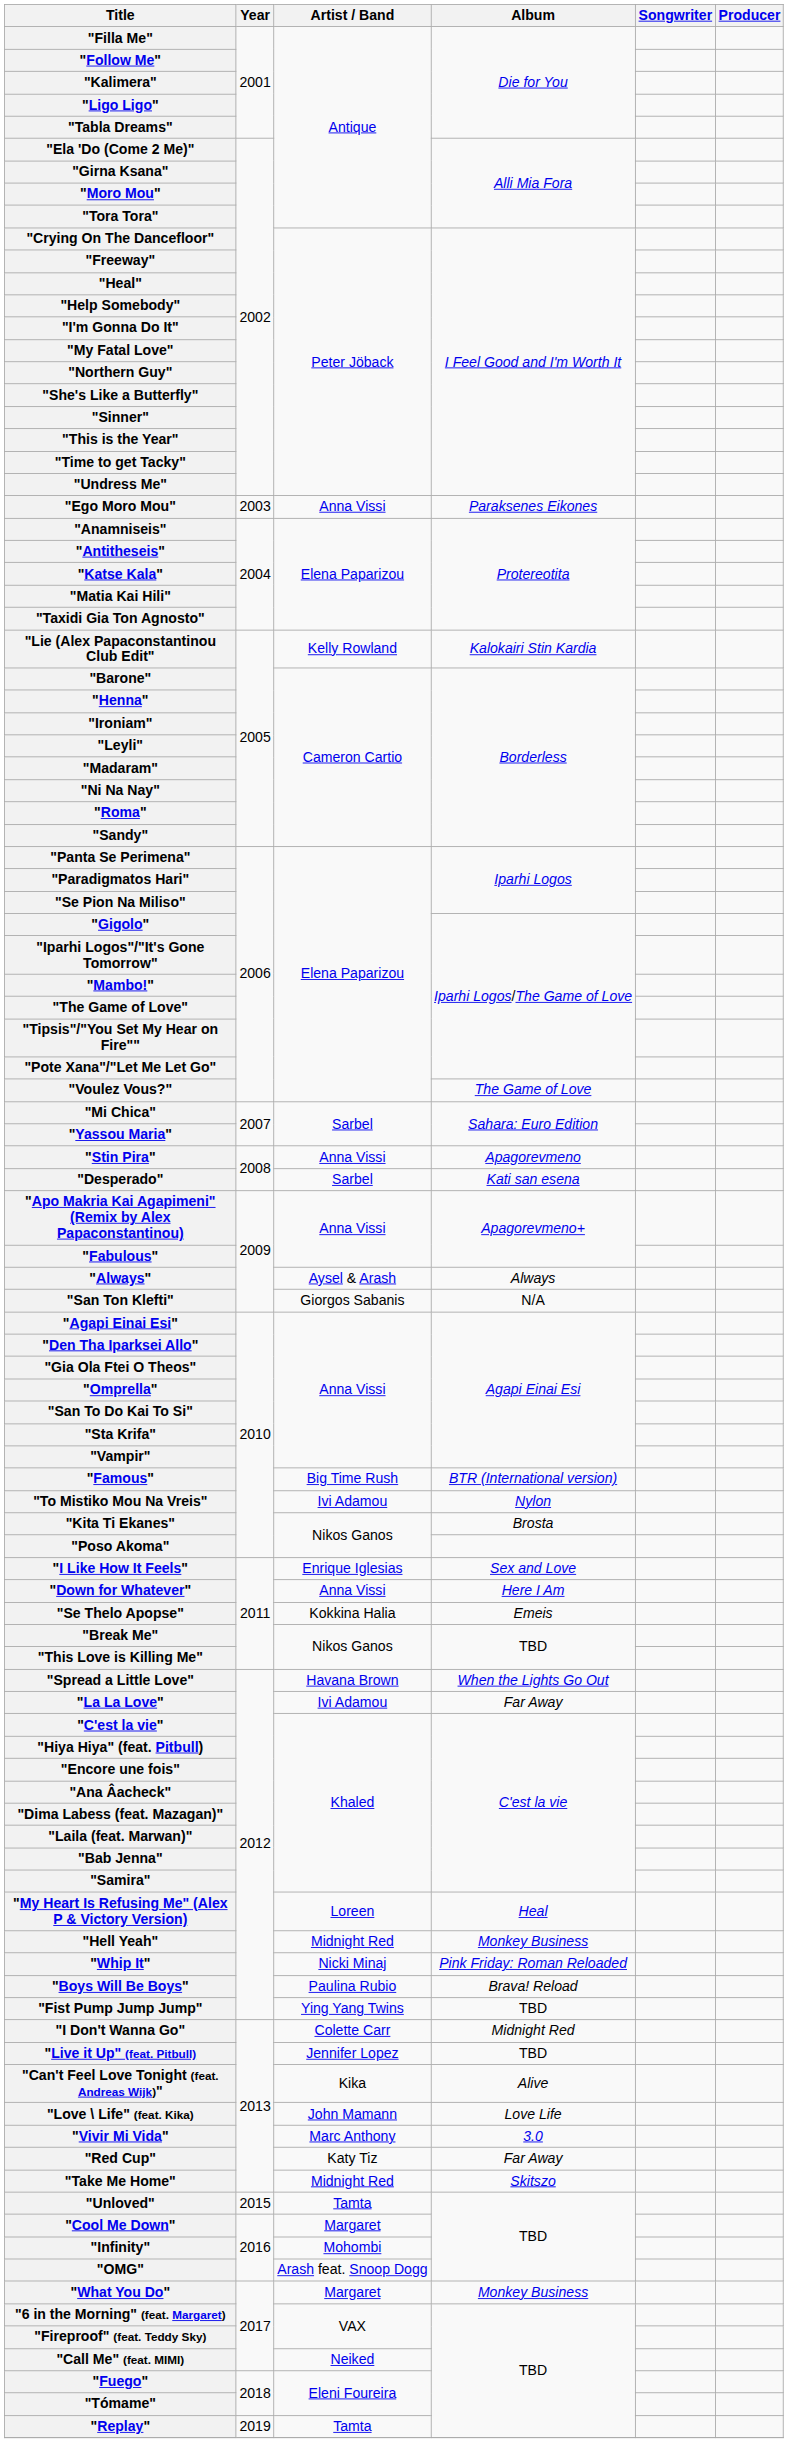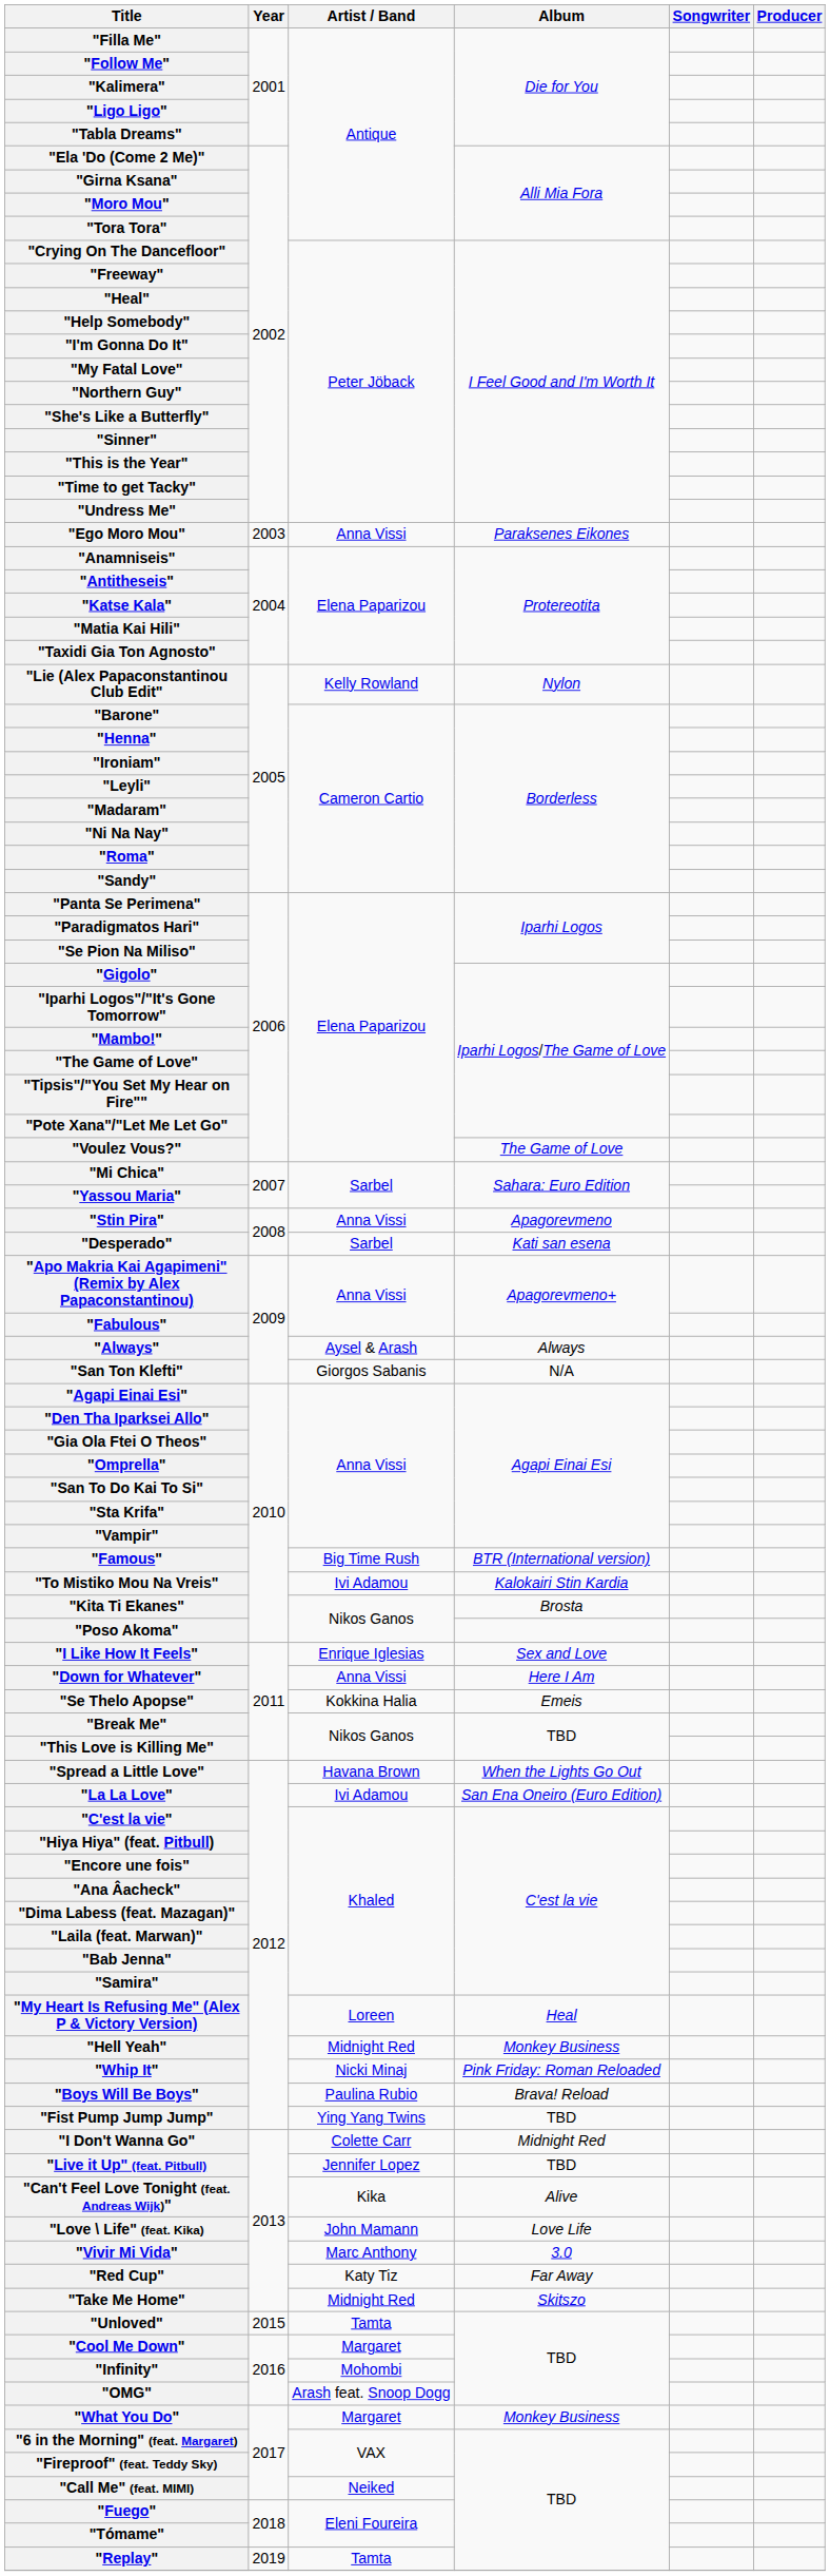 <table class="wikitable plainrowheaders" style="text-align:center;">
 <tr>
 <th scope="col" style="width:16em;">Title</th>
 <th scope="col">Year</th>
 <th scope="col">Artist / Band</th>
 <th scope="col">Album</th>
 <th scope="col"><a href='#'>Songwriter</a></th>
 <th scope="col"><a href='#'>Producer</a></th>
 </tr>
 <tr>
 <th scope="row">"Filla Me"</th>
 <td rowspan="5">2001</td>
 <td rowspan="9"><a href='#'>Antique</a></td>
 <td rowspan="5"><em><a href='#'>Die for You</a></em></td>
 <td align="center"></td>
 <td></td>
 </tr>
 <tr>
 <th scope="row">"<a href='#'>Follow Me</a>"</th>
 <td align="center"></td>
 <td></td>
 </tr>
 <tr>
 <th scope="row">"Kalimera"</th>
 <td align="center"></td>
 <td></td>
 </tr>
 <tr>
 <th scope="row">"<a href='#'>Ligo Ligo</a>"</th>
 <td align="center"></td>
 <td></td>
 </tr>
 <tr>
 <th scope="row">"Tabla Dreams"</th>
 <td align="center"></td>
 <td></td>
 </tr>
 <tr>
 <th scope="row">"Ela 'Do (Come 2 Me)"</th>
 <td rowspan="16">2002</td>
 <td rowspan="4"><em><a href='#'>Alli Mia Fora</a></em></td>
 <td align="center"></td>
 <td align="center"></td>
 </tr>
 <tr>
 <th scope="row">"Girna Ksana"</th>
 <td></td>
 <td align="center"></td>
 </tr>
 <tr>
 <th scope="row">"<a href='#'>Moro Mou</a>"</th>
 <td></td>
 <td align="center"></td>
 </tr>
 <tr>
 <th scope="row">"Tora Tora"</th>
 <td></td>
 <td align="center"></td>
 </tr>
 <tr>
 <th scope="row">"Crying On The Dancefloor"</th>
 <td rowspan="12"><a href='#'>Peter Jöback</a></td>
 <td rowspan="12"><em><a href='#'>I Feel Good and I'm Worth It</a></em></td>
 <td></td>
 <td align="center"></td>
 </tr>
 <tr>
 <th scope="row">"Freeway"</th>
 <td></td>
 <td align="center"></td>
 </tr>
 <tr>
 <th scope="row">"Heal"</th>
 <td></td>
 <td align="center"></td>
 </tr>
 <tr>
 <th scope="row">"Help Somebody"</th>
 <td></td>
 <td align="center"></td>
 </tr>
 <tr>
 <th scope="row">"I'm Gonna Do It"</th>
 <td></td>
 <td align="center"></td>
 </tr>
 <tr>
 <th scope="row">"My Fatal Love"</th>
 <td></td>
 <td align="center"></td>
 </tr>
 <tr>
 <th scope="row">"Northern Guy"</th>
 <td></td>
 <td align="center"></td>
 </tr>
 <tr>
 <th scope="row">"She's Like a Butterfly"</th>
 <td></td>
 <td align="center"></td>
 </tr>
 <tr>
 <th scope="row">"Sinner"</th>
 <td></td>
 <td align="center"></td>
 </tr>
 <tr>
 <th scope="row">"This is the Year"</th>
 <td></td>
 <td align="center"></td>
 </tr>
 <tr>
 <th scope="row">"Time to get Tacky"</th>
 <td align="center"></td>
 </tr>
 <tr>
 <th scope="row">"Undress Me"</th>
 <td></td>
 <td align="center"></td>
 </tr>
 <tr>
 <th scope="row">"Ego Moro Mou"</th>
 <td>2003</td>
 <td><a href='#'>Anna Vissi</a></td>
 <td><em><a href='#'>Paraksenes Eikones</a></em></td>
 <td align="center"></td>
 <td align="center"></td>
 </tr>
 <tr>
 <th scope="row">"Anamniseis"</th>
 <td rowspan="5">2004</td>
 <td rowspan="5"><a href='#'>Elena Paparizou</a></td>
 <td rowspan="5"><em><a href='#'>Protereotita</a></em></td>
 <td align="center"></td>
 <td align="center"></td>
 </tr>
 <tr>
 <th scope="row">"<a href='#'>Antitheseis</a>"</th>
 <td></td>
 <td align="center"></td>
 </tr>
 <tr>
 <th scope="row">"<a href='#'>Katse Kala</a>"</th>
 <td align="center"></td>
 <td align="center"></td>
 </tr>
 <tr>
 <th scope="row">"Matia Kai Hili"</th>
 <td align="center"></td>
 <td align="center"></td>
 </tr>
 <tr>
 <th scope="row">"Taxidi Gia Ton Agnosto"</th>
 <td align="center"></td>
 <td align="center"></td>
 </tr>
 <tr>
 <th scope="row">"Lie (Alex Papaconstantinou Club Edit"</th>
 <td rowspan="9">2005</td>
 <td><a href='#'>Kelly Rowland</a></td>
-<td><em><a href='#'>Kalokairi Stin Kardia</a></em></td>
+<td><em><a href='#'>Nylon</a></em></td>
 <td></td>
 <td align="center"></td>
 </tr>
 <tr>
 <th scope="row">"Barone"</th>
 <td rowspan="8"><a href='#'>Cameron Cartio</a></td>
 <td rowspan="8"><em><a href='#'>Borderless</a></em></td>
 <td align="center"></td>
 <td align="center"></td>
 </tr>
 <tr>
 <th scope="row">"<a href='#'>Henna</a>"</th>
 <td align="center"></td>
 <td align="center"></td>
 </tr>
 <tr>
 <th scope="row">"Ironiam"</th>
 <td align="center"></td>
 <td align="center"></td>
 </tr>
 <tr>
 <th scope="row">"Leyli"</th>
 <td align="center"></td>
 <td align="center"></td>
 </tr>
 <tr>
 <th scope="row">"Madaram"</th>
 <td align="center"></td>
 <td align="center"></td>
 </tr>
 <tr>
 <th scope="row">"Ni Na Nay"</th>
 <td align="center"></td>
 <td align="center"></td>
 </tr>
 <tr>
 <th scope="row">"<a href='#'>Roma</a>"</th>
 <td></td>
 <td align="center"></td>
 </tr>
 <tr>
 <th scope="row">"Sandy"</th>
 <td align="center"></td>
 <td align="center"></td>
 </tr>
 <tr>
 <th scope="row">"Panta Se Perimena"</th>
 <td rowspan="10">2006</td>
 <td rowspan="10"><a href='#'>Elena Paparizou</a></td>
 <td rowspan="3"><em><a href='#'>Iparhi Logos</a></em></td>
 <td></td>
 <td align="center"></td>
 </tr>
 <tr>
 <th scope="row">"Paradigmatos Hari"</th>
 <td></td>
 <td align="center"></td>
 </tr>
 <tr>
 <th scope="row">"Se Pion Na Miliso"</th>
 <td></td>
 <td align="center"></td>
 </tr>
 <tr>
 <th scope="row">"<a href='#'>Gigolo</a>"</th>
 <td rowspan="6"><em><a href='#'>Iparhi Logos</a></em>/<em><a href='#'>The Game of Love</a></em></td>
 <td align="center"></td>
 <td align="center"></td>
 </tr>
 <tr>
 <th scope="row">"Iparhi Logos"/"It's Gone Tomorrow"</th>
 <td></td>
 <td align="center"></td>
 </tr>
 <tr>
 <th scope="row">"<a href='#'>Mambo!</a>"</th>
 <td align="center"></td>
 <td align="center"></td>
 </tr>
 <tr>
 <th scope="row">"The Game of Love"</th>
 <td align="center"></td>
 <td align="center"></td>
 </tr>
 <tr>
 <th scope="row">"Tipsis"/"You Set My Hear on Fire""</th>
 <td></td>
 <td align="center"></td>
 </tr>
 <tr>
 <th scope="row">"Pote Xana"/"Let Me Let Go"</th>
 <td align="center"></td>
 <td align="center"></td>
 </tr>
 <tr>
 <th scope="row">"Voulez Vous?"</th>
 <td><em><a href='#'>The Game of Love</a></em></td>
 <td align="center"></td>
 <td align="center"></td>
 </tr>
 <tr>
 <th scope="row">"Mi Chica"</th>
 <td rowspan="2">2007</td>
 <td rowspan="2"><a href='#'>Sarbel</a></td>
 <td rowspan="2"><em><a href='#'>Sahara: Euro Edition</a></em></td>
 <td align="center"></td>
 <td align="center"></td>
 </tr>
 <tr>
 <th scope="row">"<a href='#'>Yassou Maria</a>"</th>
 <td align="center"></td>
 <td align="center"></td>
 </tr>
 <tr>
 <th scope="row">"<a href='#'>Stin Pira</a>"</th>
 <td rowspan="2">2008</td>
 <td><a href='#'>Anna Vissi</a></td>
 <td><em><a href='#'>Apagorevmeno</a></em></td>
 <td align="center"></td>
 <td align="center"></td>
 </tr>
 <tr>
 <th scope="row">"Desperado"</th>
 <td><a href='#'>Sarbel</a></td>
 <td><em><a href='#'>Kati san esena</a></em></td>
 <td align="center"></td>
 <td align="center"></td>
 </tr>
 <tr>
 <th scope="row">"<a href='#'>Apo Makria Kai Agapimeni" (Remix by Alex Papaconstantinou)</a></th>
 <td rowspan="4">2009</td>
 <td rowspan="2"><a href='#'>Anna Vissi</a></td>
 <td rowspan="2"><em><a href='#'>Apagorevmeno+</a></em></td>
 <td></td>
 <td align="center"></td>
 </tr>
 <tr>
 <th scope="row">"<a href='#'>Fabulous</a>"</th>
 <td align="center"></td>
 <td align="center"></td>
 </tr>
 <tr>
 <th scope="row">"<a href='#'>Always</a>"</th>
 <td><a href='#'>Aysel</a>  & <a href='#'>Arash</a></td>
 <td><em>Always</em></td>
 <td align="center"></td>
 <td align="center"></td>
 </tr>
 <tr>
 <th scope="row">"San Ton Klefti"</th>
 <td>Giorgos Sabanis</td>
 <td>N/A</td>
 <td align="center"></td>
 <td align="center"></td>
 </tr>
 <tr>
 <th scope="row">"<a href='#'>Agapi Einai Esi</a>"</th>
 <td rowspan="11">2010</td>
 <td rowspan="7"><a href='#'>Anna Vissi</a></td>
 <td rowspan="7"><em><a href='#'>Agapi Einai Esi</a></em></td>
 <td></td>
 <td align="center"></td>
 </tr>
 <tr>
 <th scope="row">"<a href='#'>Den Tha Iparksei Allo</a>"</th>
 <td></td>
 <td align="center"></td>
 </tr>
 <tr>
 <th scope="row">"Gia Ola Ftei O Theos"</th>
 <td></td>
 <td align="center"></td>
 </tr>
 <tr>
 <th scope="row">"<a href='#'>Omprella</a>"</th>
 <td></td>
 <td align="center"></td>
 </tr>
 <tr>
 <th scope="row">"San To Do Kai To Si"</th>
 <td></td>
 <td align="center"></td>
 </tr>
 <tr>
 <th scope="row">"Sta Krifa"</th>
 <td></td>
 <td align="center"></td>
 </tr>
 <tr>
 <th scope="row">"Vampir"</th>
 <td></td>
 <td align="center"></td>
 </tr>
 <tr>
 <th scope="row">"<a href='#'>Famous</a>"</th>
 <td><a href='#'>Big Time Rush</a></td>
 <td><em><a href='#'>BTR (International version)</a></em></td>
 <td></td>
 <td align="center"></td>
 </tr>
 <tr>
 <th scope="row">"To Mistiko Mou Na Vreis"</th>
 <td><a href='#'>Ivi Adamou</a></td>
-<td><em><a href='#'>Nylon</a></em></td>
+<td><em><a href='#'>Kalokairi Stin Kardia</a></em></td>
 <td align="center"></td>
 <td align="center"></td>
 </tr>
 <tr>
 <th scope="row">"Kita Ti Ekanes"</th>
 <td rowspan="2">Nikos Ganos</td>
 <td><em>Brosta</em></td>
 <td align="center"></td>
 <td align="center"></td>
 </tr>
 <tr>
 <th scope="row">"Poso Akoma"</th>
 <td></td>
 <td align="center"></td>
 </tr>
 <tr>
 <th scope="row">"<a href='#'>I Like How It Feels</a>"</th>
 <td rowspan="5">2011</td>
 <td><a href='#'>Enrique Iglesias</a></td>
 <td><em><a href='#'>Sex and Love</a></em></td>
 <td align="center"></td>
 <td align="center"></td>
 </tr>
 <tr>
 <th scope="row">"<a href='#'>Down for Whatever</a>"</th>
 <td><a href='#'>Anna Vissi</a></td>
 <td><em><a href='#'>Here I Am</a></em></td>
 <td></td>
 <td align="center"></td>
 </tr>
 <tr>
 <th scope="row">"Se Thelo Apopse"</th>
 <td>Kokkina Halia</td>
 <td><em>Emeis</em></td>
 <td align="center"></td>
 <td align="center"></td>
 </tr>
 <tr>
 <th scope="row">"Break Me"</th>
 <td rowspan="2">Nikos Ganos</td>
 <td rowspan="2">TBD</td>
 <td align="center"></td>
 <td align="center"></td>
 </tr>
 <tr>
 <th scope="row">"This Love is Killing Me"</th>
 <td align="center"></td>
 <td align="center"></td>
 </tr>
 <tr>
 <th scope="row">"Spread a Little Love"</th>
 <td rowspan="15">2012</td>
 <td><a href='#'>Havana Brown</a></td>
 <td><em><a href='#'>When the Lights Go Out</a></em></td>
 <td align="center"></td>
 <td align="center"></td>
 </tr>
 <tr>
 <th scope="row">"<a href='#'>La La Love</a>"</th>
 <td><a href='#'>Ivi Adamou</a></td>
-<td><em>Far Away</em></td>
+<td><em><a href='#'>San Ena Oneiro (Euro Edition)</a></em></td>
 <td align="center"></td>
 <td></td>
 </tr>
 <tr>
 <th scope="row">"<a href='#'>C'est la vie</a>"</th>
 <td rowspan="8"><a href='#'>Khaled</a></td>
 <td rowspan="8"><em><a href='#'>C'est la vie</a></em></td>
 <td align="center"></td>
 <td align="center"></td>
 </tr>
 <tr>
 <th scope="row">"Hiya Hiya" (feat. <a href='#'>Pitbull</a>)</th>
 <td align="center"></td>
 <td align="center"></td>
 </tr>
 <tr>
 <th scope="row">"Encore une fois"</th>
 <td align="center"></td>
 <td align="center"></td>
 </tr>
 <tr>
 <th scope="row">"Ana Âacheck"</th>
 <td align="center"></td>
 <td align="center"></td>
 </tr>
 <tr>
 <th scope="row">"Dima Labess (feat. Mazagan)"</th>
 <td align="center"></td>
 <td></td>
 </tr>
 <tr>
 <th scope="row">"Laila (feat. Marwan)"</th>
 <td align="center"></td>
 <td align="center"></td>
 </tr>
 <tr>
 <th scope="row">"Bab Jenna"</th>
 <td align="center"></td>
 <td align="center"></td>
 </tr>
 <tr>
 <th scope="row">"Samira"</th>
 <td align="center"></td>
 <td align="center"></td>
 </tr>
 <tr>
 <th scope="row">"<a href='#'>My Heart Is Refusing Me" (Alex P & Victory Version)</a></th>
 <td><a href='#'>Loreen</a></td>
 <td><em><a href='#'>Heal</a></em></td>
 <td align="center"></td>
 <td></td>
 </tr>
 <tr>
 <th scope="row">"Hell Yeah"</th>
 <td><a href='#'>Midnight Red</a></td>
 <td><em><a href='#'>Monkey Business</a></em></td>
 <td align="center"></td>
 <td align="center"></td>
 </tr>
 <tr>
 <th scope="row">"<a href='#'>Whip It</a>"</th>
 <td><a href='#'>Nicki Minaj</a></td>
 <td><em><a href='#'>Pink Friday: Roman Reloaded</a></em></td>
 <td align="center"></td>
 <td align="center"></td>
 </tr>
 <tr>
 <th scope="row">"<a href='#'>Boys Will Be Boys</a>"</th>
 <td><a href='#'>Paulina Rubio</a></td>
 <td><em>Brava! Reload</em></td>
 <td align="center"></td>
 <td align="center"></td>
 </tr>
 <tr>
 <th scope="row">"Fist Pump Jump Jump"</th>
 <td><a href='#'>Ying Yang Twins</a></td>
 <td>TBD</td>
 <td align="center"></td>
 <td align="center"></td>
 </tr>
 <tr>
 <th scope="row">"I Don't Wanna Go"</th>
 <td rowspan="7">2013</td>
 <td><a href='#'>Colette Carr</a></td>
 <td><em>Midnight Red</em></td>
 <td align="center"></td>
 <td align="center"></td>
 </tr>
 <tr>
 <th scope="row">"<a href='#'>Live it Up" <small>(feat. Pitbull)</small></a></th>
 <td><a href='#'>Jennifer Lopez</a></td>
 <td>TBD</td>
 <td align="center"></td>
 <td align="center"></td>
 </tr>
 <tr>
 <th scope="row">"Can't Feel Love Tonight  <small>(feat. <a href='#'>Andreas Wijk</a>)</small>"</th>
 <td>Kika</td>
 <td><em>Alive</em></td>
 <td align="center"></td>
 <td></td>
 </tr>
 <tr>
 <th scope="row">"Love \ Life" <small>(feat. Kika)</small></th>
 <td><a href='#'>John Mamann</a></td>
 <td><em>Love Life</em></td>
 <td align="center"></td>
 <td align="center"></td>
 </tr>
 <tr>
 <th scope="row">"<a href='#'>Vivir Mi Vida</a>"</th>
 <td><a href='#'>Marc Anthony</a></td>
 <td><em><a href='#'>3.0</a></em></td>
 <td align="center"></td>
 <td></td>
 </tr>
 <tr>
 <th scope="row">"Red Cup"</th>
 <td>Katy Tiz</td>
 <td><em>Far Away</em></td>
 <td align="center"></td>
 <td></td>
 </tr>
 <tr>
 <th scope="row">"Take Me Home"</th>
 <td><a href='#'>Midnight Red</a></td>
 <td><em><a href='#'>Skitszo</a></em></td>
 <td align="center"></td>
 <td></td>
 </tr>
 <tr>
 <th scope="row">"Unloved"</th>
 <td rowspan="1">2015</td>
 <td><a href='#'>Tamta</a></td>
 <td rowspan="4">TBD</td>
 <td align="center"></td>
 <td align="center"></td>
 </tr>
 <tr>
 <th scope="row">"<a href='#'>Cool Me Down</a>"</th>
 <td rowspan="3">2016</td>
 <td><a href='#'>Margaret</a></td>
 <td align="center"></td>
 <td align="center"></td>
 </tr>
 <tr>
 <th scope="row">"Infinity"</th>
 <td><a href='#'>Mohombi</a></td>
 <td></td>
 <td align="center"></td>
 </tr>
 <tr>
 <th scope="row">"OMG"</th>
 <td><a href='#'>Arash</a> feat. <a href='#'>Snoop Dogg</a></td>
 <td align="center"></td>
 <td align="center"></td>
 </tr>
 <tr>
 <th scope="row">"<a href='#'>What You Do</a>"</th>
 <td rowspan="4">2017</td>
 <td><a href='#'>Margaret</a></td>
 <td><em><a href='#'>Monkey Business</a></em></td>
 <td></td>
 <td align="center"></td>
 </tr>
 <tr>
 <th scope="row">"6 in the Morning" <small>(feat. <a href='#'>Margaret</a>)</small></th>
 <td rowspan="2">VAX</td>
 <td rowspan="6">TBD</td>
 <td align="center"></td>
 <td align="center"></td>
 </tr>
 <tr>
 <th scope="row">"Fireproof" <small>(feat. Teddy Sky)</small></th>
 <td align="center"></td>
 <td align="center"></td>
 </tr>
 <tr>
 <th scope="row">"Call Me" <small>(feat. MIMI)</small></th>
 <td><a href='#'>Neiked</a></td>
 <td align="center"></td>
 <td align="center"></td>
 </tr>
 <tr>
 <th scope="row">"<a href='#'>Fuego</a>"</th>
 <td rowspan="2">2018</td>
 <td rowspan="2"><a href='#'>Eleni Foureira</a></td>
 <td align="center"></td>
 <td align="center"></td>
 </tr>
 <tr>
 <th scope="row">"Tómame"</th>
 <td align="center"></td>
 <td align="center"></td>
 </tr>
 <tr>
 <th scope="row">"<a href='#'>Replay</a>"</th>
 <td rowspan="1">2019</td>
 <td><a href='#'>Tamta</a></td>
 <td align="center"></td>
 <td></td>
 </tr>
 <tr>
 </tr>
 </table>
